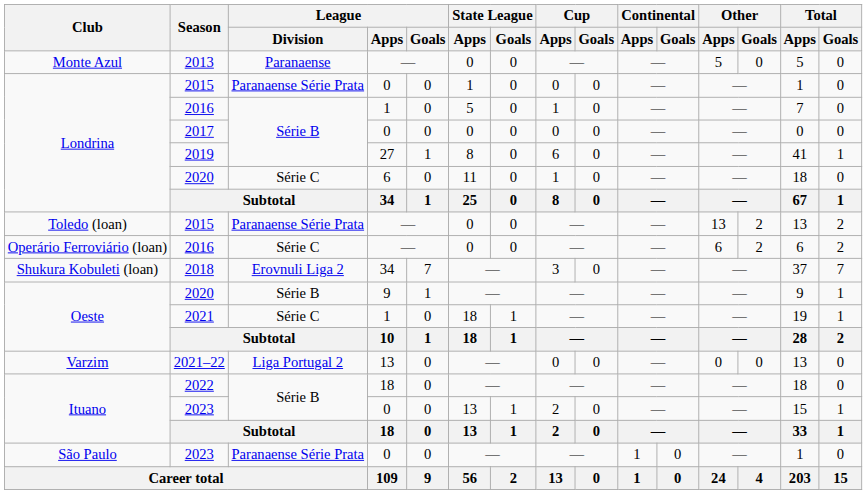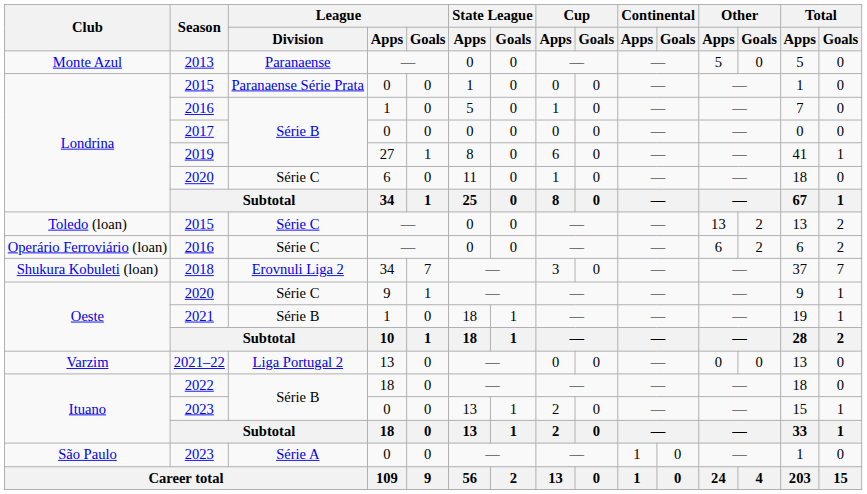 <table class="wikitable" style="text-align: center;">
 <tr>
 <th rowspan="2">Club</th>
 <th rowspan="2">Season</th>
 <th colspan="3">League</th>
 <th colspan="2">State League</th>
 <th colspan="2">Cup</th>
 <th colspan="2">Continental</th>
 <th colspan="2">Other</th>
 <th colspan="2">Total</th>
 </tr>
 <tr>
 <th>Division</th>
 <th>Apps</th>
 <th>Goals</th>
 <th>Apps</th>
 <th>Goals</th>
 <th>Apps</th>
 <th>Goals</th>
 <th>Apps</th>
 <th>Goals</th>
 <th>Apps</th>
 <th>Goals</th>
 <th>Apps</th>
 <th>Goals</th>
 </tr>
 <tr>
 <td align="center"><a href='#'>Monte Azul</a></td>
 <td><a href='#'>2013</a></td>
 <td><a href='#'>Paranaense</a></td>
 <td colspan="2">—</td>
 <td>0</td>
 <td>0</td>
 <td colspan="2">—</td>
 <td colspan="2">—</td>
 <td>5</td>
 <td>0</td>
 <td>5</td>
 <td>0</td>
 </tr>
 <tr>
 <td rowspan="6" align="center"><a href='#'>Londrina</a></td>
 <td><a href='#'>2015</a></td>
 <td><a href='#'>Paranaense Série Prata</a></td>
 <td>0</td>
 <td>0</td>
 <td>1</td>
 <td>0</td>
 <td>0</td>
 <td>0</td>
 <td colspan="2">—</td>
 <td colspan="2">—</td>
 <td>1</td>
 <td>0</td>
 </tr>
 <tr>
 <td><a href='#'>2016</a></td>
 <td rowspan="3"><a href='#'>Série B</a></td>
 <td>1</td>
 <td>0</td>
 <td>5</td>
 <td>0</td>
 <td>1</td>
 <td>0</td>
 <td colspan="2">—</td>
 <td colspan="2">—</td>
 <td>7</td>
 <td>0</td>
 </tr>
 <tr>
 <td><a href='#'>2017</a></td>
 <td>0</td>
 <td>0</td>
 <td>0</td>
 <td>0</td>
 <td>0</td>
 <td>0</td>
 <td colspan="2">—</td>
 <td colspan="2">—</td>
 <td>0</td>
 <td>0</td>
 </tr>
 <tr>
 <td><a href='#'>2019</a></td>
 <td>27</td>
 <td>1</td>
 <td>8</td>
 <td>0</td>
 <td>6</td>
 <td>0</td>
 <td colspan="2">—</td>
 <td colspan="2">—</td>
 <td>41</td>
 <td>1</td>
 </tr>
 <tr>
 <td><a href='#'>2020</a></td>
 <td>Série C</td>
 <td>6</td>
 <td>0</td>
 <td>11</td>
 <td>0</td>
 <td>1</td>
 <td>0</td>
 <td colspan="2">—</td>
 <td colspan="2">—</td>
 <td>18</td>
 <td>0</td>
 </tr>
 <tr>
 <th colspan="2">Subtotal</th>
 <th>34</th>
 <th>1</th>
 <th>25</th>
 <th>0</th>
 <th>8</th>
 <th>0</th>
 <th colspan="2">—</th>
 <th colspan="2">—</th>
 <th>67</th>
 <th>1</th>
 </tr>
 <tr>
 <td align="center"><a href='#'>Toledo</a> (loan)</td>
 <td><a href='#'>2015</a></td>
-<td><a href='#'>Paranaense Série Prata</a></td>
+<td><a href='#'>Série C</a></td>
 <td colspan="2">—</td>
 <td>0</td>
 <td>0</td>
 <td colspan="2">—</td>
 <td colspan="2">—</td>
 <td>13</td>
 <td>2</td>
 <td>13</td>
 <td>2</td>
 </tr>
 <tr>
 <td align="center"><a href='#'>Operário Ferroviário</a> (loan)</td>
 <td><a href='#'>2016</a></td>
 <td>Série C</td>
 <td colspan="2">—</td>
 <td>0</td>
 <td>0</td>
 <td colspan="2">—</td>
 <td colspan="2">—</td>
 <td>6</td>
 <td>2</td>
 <td>6</td>
 <td>2</td>
 </tr>
 <tr>
 <td align="center"><a href='#'>Shukura Kobuleti</a> (loan)</td>
 <td><a href='#'>2018</a></td>
 <td><a href='#'>Erovnuli Liga 2</a></td>
 <td>34</td>
 <td>7</td>
 <td colspan="2">—</td>
 <td>3</td>
 <td>0</td>
 <td colspan="2">—</td>
 <td colspan="2">—</td>
 <td>37</td>
 <td>7</td>
 </tr>
 <tr>
 <td rowspan="3" align="center"><a href='#'>Oeste</a></td>
 <td><a href='#'>2020</a></td>
-<td>Série B</td>
+<td>Série C</td>
 <td>9</td>
 <td>1</td>
 <td colspan="2">—</td>
 <td colspan="2">—</td>
 <td colspan="2">—</td>
 <td colspan="2">—</td>
 <td>9</td>
 <td>1</td>
 </tr>
 <tr>
 <td><a href='#'>2021</a></td>
-<td>Série C</td>
+<td>Série B</td>
 <td>1</td>
 <td>0</td>
 <td>18</td>
 <td>1</td>
 <td colspan="2">—</td>
 <td colspan="2">—</td>
 <td colspan="2">—</td>
 <td>19</td>
 <td>1</td>
 </tr>
 <tr>
 <th colspan="2">Subtotal</th>
 <th>10</th>
 <th>1</th>
 <th>18</th>
 <th>1</th>
 <th colspan="2">—</th>
 <th colspan="2">—</th>
 <th colspan="2">—</th>
 <th>28</th>
 <th>2</th>
 </tr>
 <tr>
 <td align="center"><a href='#'>Varzim</a></td>
 <td><a href='#'>2021–22</a></td>
 <td><a href='#'>Liga Portugal 2</a></td>
 <td>13</td>
 <td>0</td>
 <td colspan="2">—</td>
 <td>0</td>
 <td>0</td>
 <td colspan="2">—</td>
 <td>0</td>
 <td>0</td>
 <td>13</td>
 <td>0</td>
 </tr>
 <tr>
 <td rowspan="3" align="center"><a href='#'>Ituano</a></td>
 <td><a href='#'>2022</a></td>
 <td rowspan="2">Série B</td>
 <td>18</td>
 <td>0</td>
 <td colspan="2">—</td>
 <td colspan="2">—</td>
 <td colspan="2">—</td>
 <td colspan="2">—</td>
 <td>18</td>
 <td>0</td>
 </tr>
 <tr>
 <td><a href='#'>2023</a></td>
 <td>0</td>
 <td>0</td>
 <td>13</td>
 <td>1</td>
 <td>2</td>
 <td>0</td>
 <td colspan="2">—</td>
 <td colspan="2">—</td>
 <td>15</td>
 <td>1</td>
 </tr>
 <tr>
 <th colspan="2">Subtotal</th>
 <th>18</th>
 <th>0</th>
 <th>13</th>
 <th>1</th>
 <th>2</th>
 <th>0</th>
 <th colspan="2">—</th>
 <th colspan="2">—</th>
 <th>33</th>
 <th>1</th>
 </tr>
 <tr>
 <td align="center"><a href='#'>São Paulo</a></td>
 <td><a href='#'>2023</a></td>
-<td><a href='#'>Paranaense Série Prata</a></td>
+<td><a href='#'>Série A</a></td>
 <td>0</td>
 <td>0</td>
 <td colspan="2">—</td>
 <td colspan="2">—</td>
 <td>1</td>
 <td>0</td>
 <td colspan="2">—</td>
 <td>1</td>
 <td>0</td>
 </tr>
 <tr>
 <th colspan="3"><strong>Career total</strong></th>
 <th>109</th>
 <th>9</th>
 <th>56</th>
 <th>2</th>
 <th>13</th>
 <th>0</th>
 <th>1</th>
 <th>0</th>
 <th>24</th>
 <th>4</th>
 <th>203</th>
 <th>15</th>
 </tr>
 </table>
